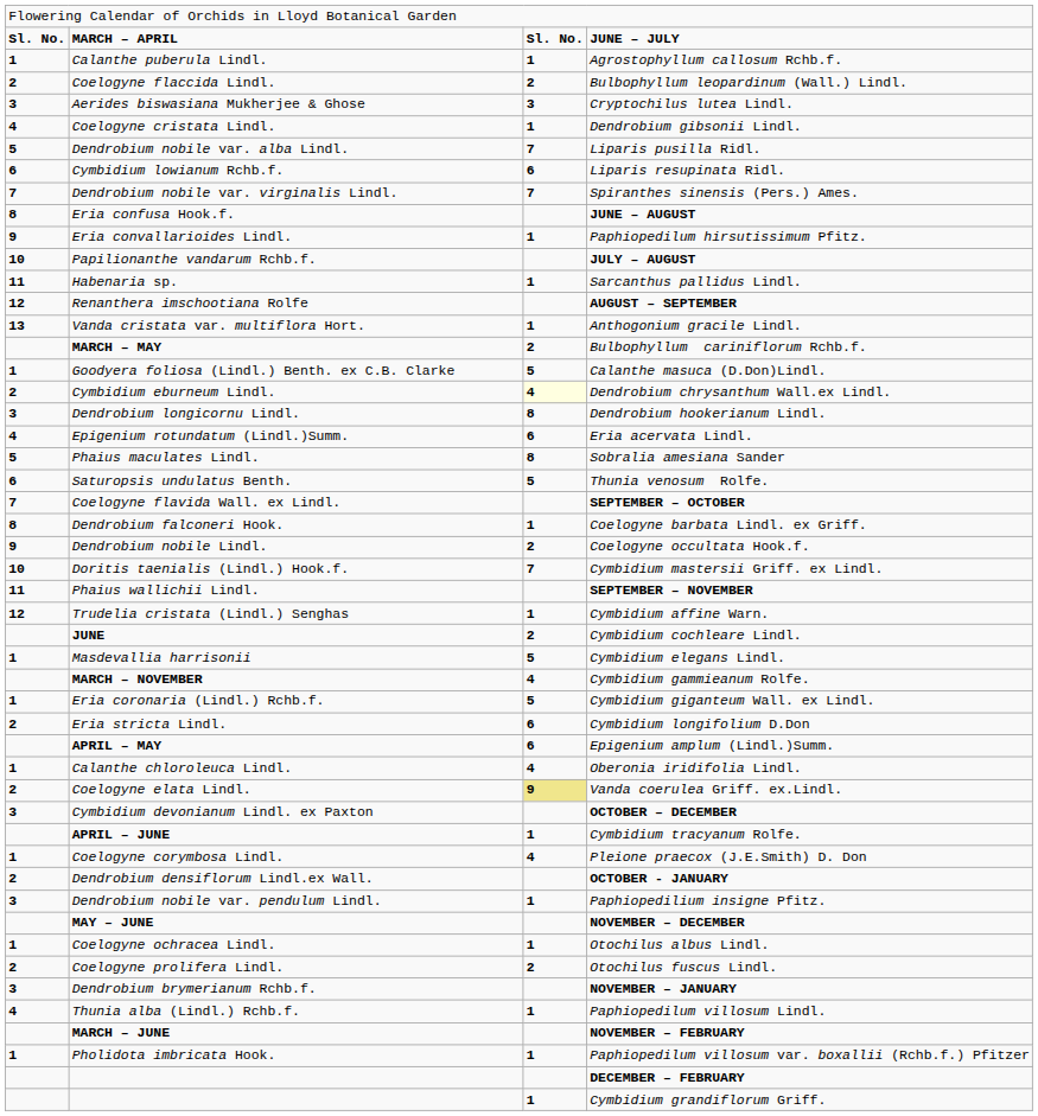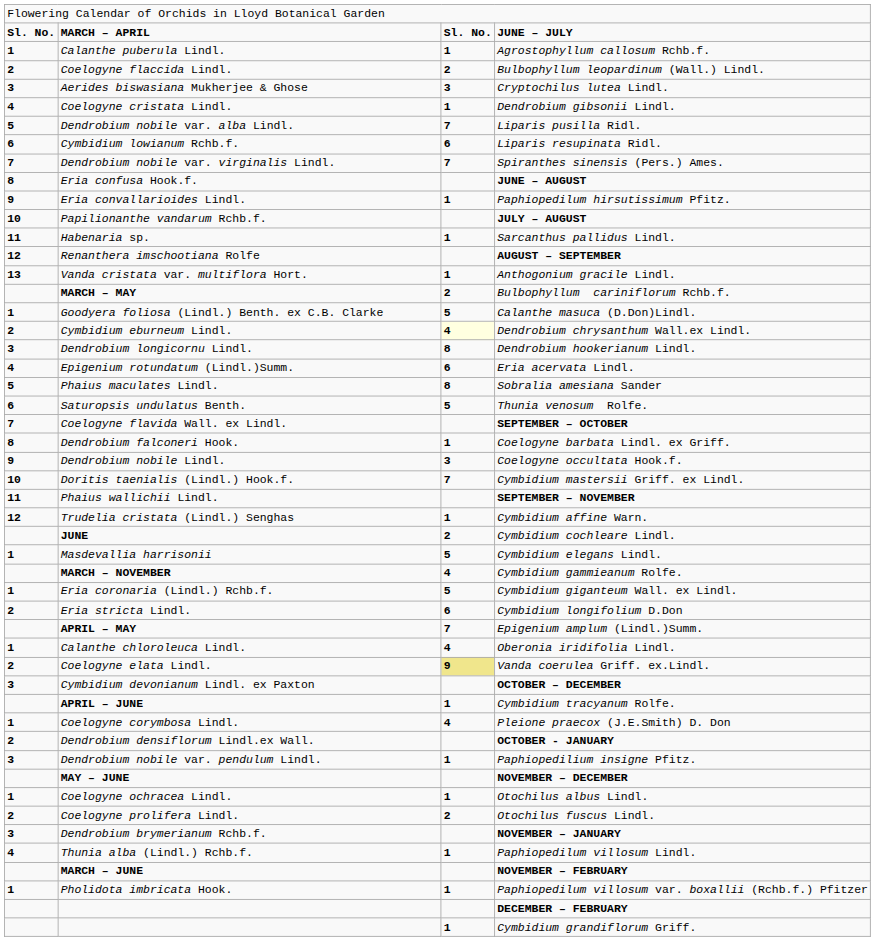 <table class="wikitable">
 <tr>
 <td colspan="4">Flowering Calendar of Orchids in Lloyd Botanical Garden</td>
 </tr>
 <tr>
 <td><strong>Sl. No.</strong></td>
 <td><strong>MARCH – APRIL</strong></td>
 <td><strong>Sl. No.</strong></td>
 <td><strong>JUNE – JULY</strong></td>
 </tr>
 <tr>
 <td><strong>1</strong></td>
 <td><em>Calanthe puberula</em> Lindl. </td>
 <td><strong>1</strong></td>
 <td><em>Agrostophyllum callosum</em> Rchb.f.</td>
 </tr>
 <tr>
 <td><strong>2</strong></td>
 <td><em>Coelogyne flaccida</em> Lindl.</td>
 <td><strong>2</strong></td>
 <td><em>Bulbophyllum leopardinum</em> (Wall.) Lindl.</td>
 </tr>
 <tr>
 <td><strong>3</strong></td>
 <td><em>Aerides biswasiana</em> Mukherjee & Ghose</td>
 <td><strong>3</strong></td>
 <td><em>Cryptochilus lutea</em> Lindl.</td>
 </tr>
 <tr>
 <td><strong>4</strong></td>
 <td><em>Coelogyne cristata</em> Lindl.</td>
 <td><strong>1</strong></td>
 <td><em>Dendrobium gibsonii</em> Lindl.</td>
 </tr>
 <tr>
 <td><strong>5</strong></td>
 <td><em>Dendrobium nobile</em> var. <em>alba</em> Lindl.</td>
 <td><strong>7</strong></td>
 <td><em>Liparis pusilla</em> Ridl.</td>
 </tr>
 <tr>
 <td><strong>6</strong></td>
 <td><em>Cymbidium lowianum</em> Rchb.f.</td>
 <td><strong>6</strong></td>
 <td><em>Liparis resupinata</em> Ridl.</td>
 </tr>
 <tr>
 <td><strong>7</strong></td>
 <td><em>Dendrobium nobile</em> var. <em>virginalis</em> Lindl.</td>
 <td><strong>7</strong></td>
 <td><em>Spiranthes sinensis</em> (Pers.) Ames.</td>
 </tr>
 <tr>
 <td><strong>8</strong></td>
 <td><em>Eria confusa</em> Hook.f.</td>
 <td></td>
 <td><strong>JUNE – AUGUST</strong></td>
 </tr>
 <tr>
 <td><strong>9</strong></td>
 <td><em>Eria convallarioides</em> Lindl.</td>
 <td><strong>1</strong></td>
 <td><em>Paphiopedilum hirsutissimum</em> Pfitz.</td>
 </tr>
 <tr>
 <td><strong>10</strong></td>
 <td><em>Papilionanthe vandarum</em> Rchb.f.                      </td>
 <td></td>
 <td><strong>JULY – AUGUST</strong></td>
 </tr>
 <tr>
 <td><strong>11</strong></td>
 <td><em>Habenaria</em> sp.</td>
 <td><strong>1</strong></td>
 <td><em>Sarcanthus pallidus</em> Lindl.</td>
 </tr>
 <tr>
 <td><strong>12</strong></td>
 <td><em>Renanthera imschootiana</em> Rolfe</td>
 <td></td>
 <td><strong>AUGUST – SEPTEMBER</strong></td>
 </tr>
 <tr>
 <td><strong>13</strong></td>
 <td><em>Vanda cristata</em> var. <em>multiflora</em> Hort.</td>
 <td><strong>1</strong></td>
 <td><em>Anthogonium gracile</em> Lindl.</td>
 </tr>
 <tr>
 <td></td>
 <td><strong>MARCH – MAY</strong></td>
 <td><strong>2</strong></td>
 <td><em>Bulbophyllum  cariniflorum</em> Rchb.f.</td>
 </tr>
 <tr>
 <td><strong>1</strong></td>
 <td><em>Goodyera foliosa</em> (Lindl.) Benth. ex C.B.  Clarke</td>
 <td><strong>5</strong></td>
 <td><em>Calanthe masuca</em> (D.Don)Lindl.</td>
 </tr>
 <tr>
 <td><strong>2</strong></td>
 <td><em>Cymbidium eburneum</em> Lindl.                             </td>
 <td style="background: lightyellow;"><strong>4</strong></td>
 <td><em>Dendrobium chrysanthum</em> Wall.ex Lindl.</td>
 </tr>
 <tr>
 <td><strong>3</strong></td>
 <td><em>Dendrobium longicornu</em> Lindl.                           </td>
 <td><strong>8</strong></td>
 <td><em>Dendrobium hookerianum</em> Lindl.</td>
 </tr>
 <tr>
 <td><strong>4</strong></td>
 <td><em>Epigenium rotundatum</em> (Lindl.)Summ.         </td>
 <td><strong>6</strong></td>
 <td><em>Eria acervata</em> Lindl.</td>
 </tr>
 <tr>
 <td><strong>5</strong></td>
 <td><em>Phaius maculates</em> Lindl.</td>
 <td><strong>8</strong></td>
 <td><em>Sobralia amesiana</em> Sander</td>
 </tr>
 <tr>
 <td><strong>6</strong></td>
 <td><em>Saturopsis undulatus</em> Benth.      </td>
 <td><strong>5</strong></td>
 <td><em>Thunia venosum</em>  Rolfe.</td>
 </tr>
 <tr>
 <td><strong>7</strong></td>
 <td><em>Coelogyne flavida</em> Wall. ex Lindl.</td>
 <td></td>
 <td><strong>SEPTEMBER – OCTOBER</strong></td>
 </tr>
 <tr>
 <td><strong>8</strong></td>
 <td><em>Dendrobium falconeri</em> Hook.</td>
 <td><strong>1</strong></td>
 <td><em>Coelogyne barbata</em> Lindl. ex Griff.</td>
 </tr>
 <tr>
 <td><strong>9</strong></td>
 <td><em>Dendrobium nobile</em> Lindl.</td>
-<td><strong>2</strong></td>
+<td><strong>3</strong></td>
 <td><em>Coelogyne occultata</em> Hook.f.</td>
 </tr>
 <tr>
 <td><strong>10</strong></td>
 <td><em>Doritis taenialis</em> (Lindl.) Hook.f.</td>
 <td><strong>7</strong></td>
 <td><em>Cymbidium mastersii</em> Griff. ex Lindl.</td>
 </tr>
 <tr>
 <td><strong>11</strong></td>
 <td><em>Phaius wallichii</em> Lindl.</td>
 <td></td>
 <td><strong>SEPTEMBER – NOVEMBER</strong></td>
 </tr>
 <tr>
 <td><strong>12</strong></td>
 <td><em>Trudelia cristata</em> (Lindl.) Senghas</td>
 <td><strong>1</strong></td>
 <td><em>Cymbidium affine</em> Warn.</td>
 </tr>
 <tr>
 <td></td>
 <td><strong>JUNE</strong></td>
 <td><strong>2</strong></td>
 <td><em>Cymbidium cochleare</em> Lindl.</td>
 </tr>
 <tr>
 <td><strong>1</strong></td>
 <td><em>Masdevallia harrisonii</em></td>
 <td><strong>5</strong></td>
 <td><em>Cymbidium elegans</em> Lindl.</td>
 </tr>
 <tr>
 <td></td>
 <td><strong>MARCH – NOVEMBER</strong></td>
 <td><strong>4</strong></td>
 <td><em>Cymbidium gammieanum</em> Rolfe.</td>
 </tr>
 <tr>
 <td><strong>1</strong></td>
 <td><em>Eria coronaria</em> (Lindl.) Rchb.f.</td>
 <td><strong>5</strong></td>
 <td><em>Cymbidium giganteum</em> Wall. ex Lindl.</td>
 </tr>
 <tr>
 <td><strong>2</strong></td>
 <td><em>Eria stricta</em> Lindl.</td>
 <td><strong>6</strong></td>
 <td><em>Cymbidium longifolium</em> D.Don</td>
 </tr>
 <tr>
 <td></td>
 <td><strong>APRIL – MAY</strong></td>
-<td><strong>6</strong></td>
+<td><strong>7</strong></td>
 <td><em>Epigenium amplum</em> (Lindl.)Summ.</td>
 </tr>
 <tr>
 <td><strong>1</strong></td>
 <td><em>Calanthe chloroleuca</em> Lindl.</td>
 <td><strong>4</strong></td>
 <td><em>Oberonia iridifolia</em> Lindl.</td>
 </tr>
 <tr>
 <td><strong>2</strong></td>
 <td><em>Coelogyne elata</em> Lindl.</td>
 <td style="background: khaki;"><strong>9</strong></td>
 <td><em>Vanda coerulea</em> Griff. ex.Lindl.</td>
 </tr>
 <tr>
 <td><strong>3</strong></td>
 <td><em>Cymbidium devonianum</em> Lindl. ex Paxton</td>
 <td></td>
 <td><strong>OCTOBER – DECEMBER</strong></td>
 </tr>
 <tr>
 <td></td>
 <td><strong>APRIL – JUNE</strong></td>
 <td><strong>1</strong></td>
 <td><em>Cymbidium tracyanum</em> Rolfe.</td>
 </tr>
 <tr>
 <td><strong>1</strong></td>
 <td><em>Coelogyne corymbosa</em> Lindl.</td>
 <td><strong>4</strong></td>
 <td><em>Pleione praecox</em> (J.E.Smith) D. Don</td>
 </tr>
 <tr>
 <td><strong>2</strong></td>
 <td><em>Dendrobium densiflorum</em> Lindl.ex Wall.</td>
 <td></td>
 <td><strong>OCTOBER - JANUARY</strong></td>
 </tr>
 <tr>
 <td><strong>3</strong></td>
 <td><em>Dendrobium nobile</em> var. <em>pendulum</em> Lindl.</td>
 <td><strong>1</strong></td>
 <td><em>Paphiopedilium insigne</em> Pfitz.</td>
 </tr>
 <tr>
 <td></td>
 <td><strong>MAY – JUNE</strong></td>
 <td></td>
 <td><strong>NOVEMBER – DECEMBER</strong></td>
 </tr>
 <tr>
 <td><strong>1</strong></td>
 <td><em>Coelogyne ochracea</em> Lindl.</td>
 <td><strong>1</strong></td>
 <td><em>Otochilus albus</em> Lindl.</td>
 </tr>
 <tr>
 <td><strong>2</strong></td>
 <td><em>Coelogyne prolifera</em> Lindl.</td>
 <td><strong>2</strong></td>
 <td><em>Otochilus fuscus</em> Lindl.</td>
 </tr>
 <tr>
 <td><strong>3</strong></td>
 <td><em>Dendrobium brymerianum</em> Rchb.f.</td>
 <td></td>
 <td><strong>NOVEMBER – JANUARY</strong></td>
 </tr>
 <tr>
 <td><strong>4</strong></td>
 <td><em>Thunia alba</em> (Lindl.) Rchb.f.</td>
 <td><strong>1</strong></td>
 <td><em>Paphiopedilum villosum</em> Lindl.</td>
 </tr>
 <tr>
 <td></td>
 <td><strong>MARCH – JUNE</strong></td>
 <td></td>
 <td><strong>NOVEMBER – FEBRUARY</strong></td>
 </tr>
 <tr>
 <td><strong>1</strong></td>
 <td><em>Pholidota imbricata</em> Hook.</td>
 <td><strong>1</strong></td>
 <td><em>Paphiopedilum villosum</em> var. <em>boxallii</em> (Rchb.f.) Pfitzer</td>
 </tr>
 <tr>
 <td></td>
 <td></td>
 <td></td>
 <td><strong>DECEMBER – FEBRUARY</strong></td>
 </tr>
 <tr>
 <td></td>
 <td></td>
 <td><strong>1</strong></td>
 <td><em>Cymbidium grandiflorum</em> Griff.</td>
 </tr>
 </table>
